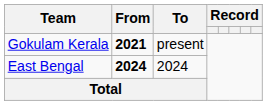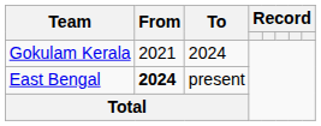 <table class=wikitable style=text-align:center>
 <tr>
 <th rowspan=2>Team</th>
 <th rowspan=2>From</th>
 <th rowspan=2>To</th>
 <th colspan=5>Record</th>
 </tr>
 <tr>
 <th></th>
 <th></th>
 <th></th>
 <th></th>
 <th></th>
 </tr>
 <tr>
 <td align=left><a href='#'>Gokulam Kerala</a></td>
-<td align=left><strong>2021</strong></td>
-<td align=left>present<br></td>
+<td align=left>2021</td>
+<td align=left>2024<br></td>
 </tr>
 <tr>
 <td align=left><a href='#'>East Bengal</a></td>
 <td align=left><strong>2024</strong></td>
-<td align=left>2024<br></td>
+<td align=left>present<br></td>
 </tr>
 <tr>
 <th colspan=3>Total<br></th>
 </tr>
 </table>
